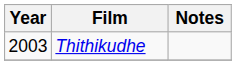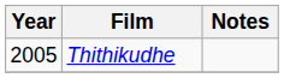 <table class="wikitable sortable">
 <tr>
 <th rowspan="2" style="width:35px;">Year</th>
 <th rowspan="2" style="width:100px;">Film</th>
 <th rowspan="2"  style="text-align:center; width:50px;" class="unsortable">Notes</th>
 </tr>
 <tr>
 </tr>
 <tr>
-<td>2003</td>
+<td>2005</td>
 <td><em><a href='#'>Thithikudhe</a></em></td>
 <td></td>
 </tr>
 <tr>
 </tr>
 </table>
